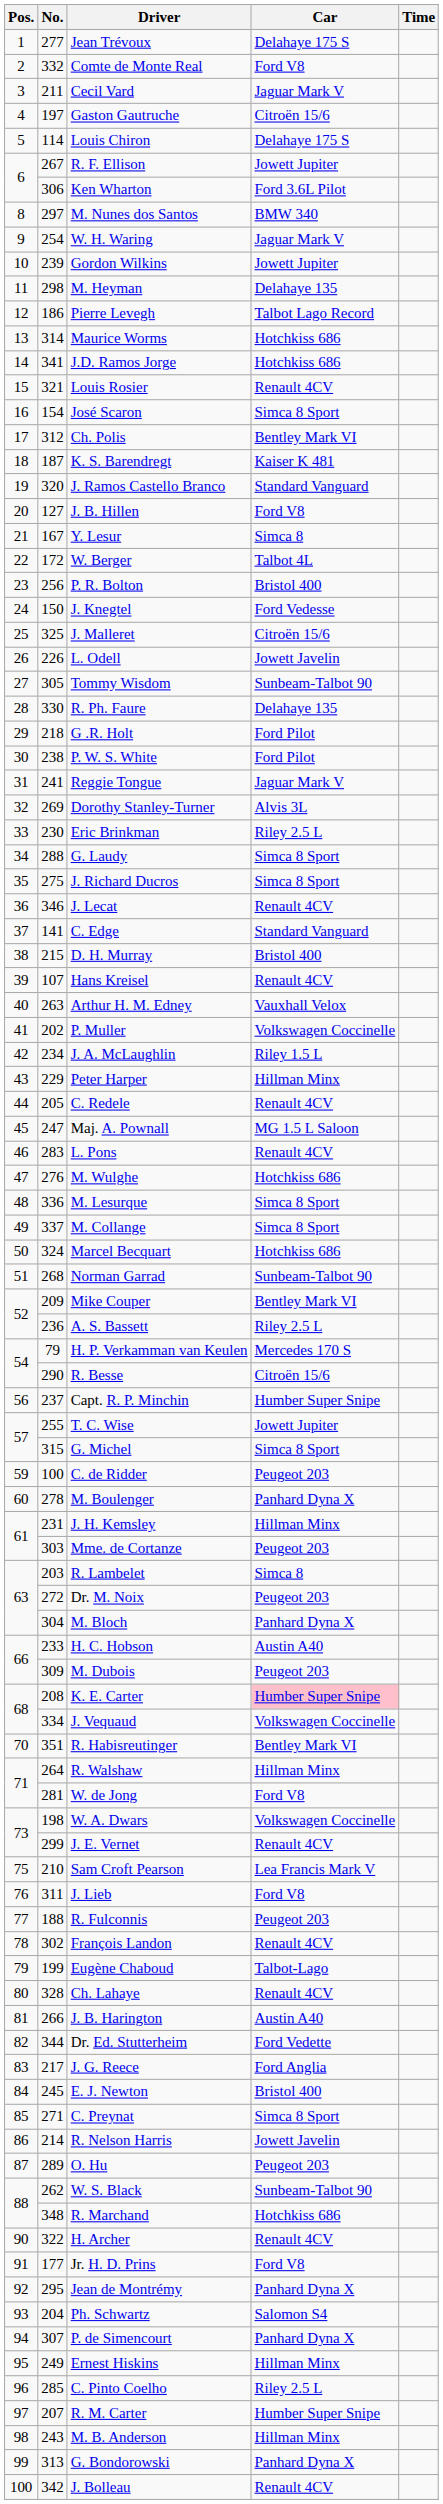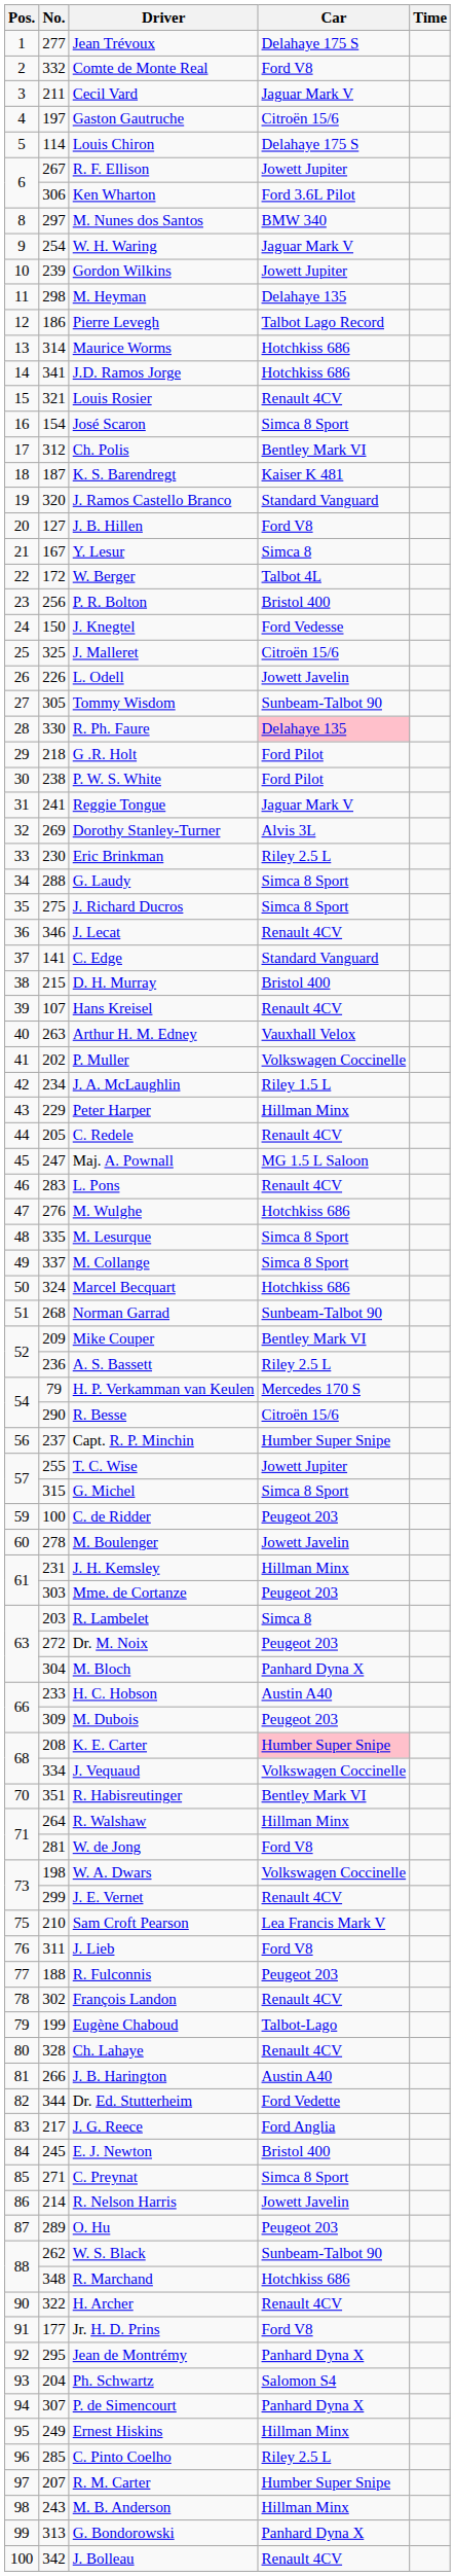 <table class="wikitable sortable" style="text-align: center; font-size: 90%; max-width: 950px;">
 <tr>
 <th>Pos.</th>
 <th>No.</th>
 <th>Driver</th>
 <th>Car</th>
 <th>Time</th>
 </tr>
 <tr>
 <td>1</td>
 <td>277</td>
 <td align="left"> <a href='#'>Jean Trévoux</a></td>
 <td align="left"><a href='#'>Delahaye 175 S</a></td>
 <td></td>
 </tr>
 <tr>
 <td>2</td>
 <td>332</td>
 <td align="left"> <a href='#'>Comte de Monte Real</a></td>
 <td align="left"><a href='#'>Ford V8</a></td>
 <td></td>
 </tr>
 <tr>
 <td>3</td>
 <td>211</td>
 <td align="left"> <a href='#'>Cecil Vard</a></td>
 <td align="left"><a href='#'>Jaguar Mark V</a></td>
 <td></td>
 </tr>
 <tr>
 <td>4</td>
 <td>197</td>
 <td align="left"> <a href='#'>Gaston Gautruche</a></td>
 <td align="left"><a href='#'>Citroën 15/6</a></td>
 <td></td>
 </tr>
 <tr>
 <td>5</td>
 <td>114</td>
 <td align="left"> <a href='#'>Louis Chiron</a></td>
 <td align="left"><a href='#'>Delahaye 175 S</a></td>
 <td></td>
 </tr>
 <tr>
 <td rowspan=2>6</td>
 <td>267</td>
 <td align="left"> <a href='#'>R. F. Ellison</a></td>
 <td align="left"><a href='#'>Jowett Jupiter</a></td>
 <td></td>
 </tr>
 <tr>
 <td>306</td>
 <td align="left"> <a href='#'>Ken Wharton</a></td>
 <td align="left"><a href='#'>Ford 3.6L Pilot</a></td>
 <td></td>
 </tr>
 <tr>
 <td>8</td>
 <td>297</td>
 <td align="left"> <a href='#'>M. Nunes dos Santos</a></td>
 <td align="left"><a href='#'>BMW 340</a></td>
 <td></td>
 </tr>
 <tr>
 <td>9</td>
 <td>254</td>
 <td align="left"> <a href='#'>W. H. Waring</a></td>
 <td align="left"><a href='#'>Jaguar Mark V</a></td>
 <td></td>
 </tr>
 <tr>
 <td>10</td>
 <td>239</td>
 <td align="left"> <a href='#'>Gordon Wilkins</a></td>
 <td align="left"><a href='#'>Jowett Jupiter</a></td>
 <td></td>
 </tr>
 <tr>
 <td>11</td>
 <td>298</td>
 <td align="left"> <a href='#'>M. Heyman</a></td>
 <td align="left"><a href='#'>Delahaye 135</a></td>
 <td></td>
 </tr>
 <tr>
 <td>12</td>
 <td>186</td>
 <td align="left"> <a href='#'>Pierre Levegh</a></td>
 <td align="left"><a href='#'>Talbot Lago Record</a></td>
 <td></td>
 </tr>
 <tr>
 <td>13</td>
 <td>314</td>
 <td align="left"> <a href='#'>Maurice Worms</a></td>
 <td align="left"><a href='#'>Hotchkiss 686</a></td>
 <td></td>
 </tr>
 <tr>
 <td>14</td>
 <td>341</td>
 <td align="left"> <a href='#'>J.D. Ramos Jorge</a></td>
 <td align="left"><a href='#'>Hotchkiss 686</a></td>
 <td></td>
 </tr>
 <tr>
 <td>15</td>
 <td>321</td>
 <td align="left"> <a href='#'>Louis Rosier</a></td>
 <td align="left"><a href='#'>Renault 4CV</a></td>
 <td></td>
 </tr>
 <tr>
 <td>16</td>
 <td>154</td>
 <td align="left"> <a href='#'>José Scaron</a></td>
 <td align="left"><a href='#'>Simca 8 Sport</a></td>
 <td></td>
 </tr>
 <tr>
 <td>17</td>
 <td>312</td>
 <td align="left"> <a href='#'>Ch. Polis</a></td>
 <td align="left"><a href='#'>Bentley Mark VI</a></td>
 <td></td>
 </tr>
 <tr>
 <td>18</td>
 <td>187</td>
 <td align="left"> <a href='#'>K. S. Barendregt</a></td>
 <td align="left"><a href='#'>Kaiser K 481</a></td>
 <td></td>
 </tr>
 <tr>
 <td>19</td>
 <td>320</td>
 <td align="left"> <a href='#'>J. Ramos Castello Branco</a></td>
 <td align="left"><a href='#'>Standard Vanguard</a></td>
 <td></td>
 </tr>
 <tr>
 <td>20</td>
 <td>127</td>
 <td align="left"> <a href='#'>J. B. Hillen</a></td>
 <td align="left"><a href='#'>Ford V8</a></td>
 <td></td>
 </tr>
 <tr>
 <td>21</td>
 <td>167</td>
 <td align="left"> <a href='#'>Y. Lesur</a></td>
 <td align="left"><a href='#'>Simca 8</a></td>
 <td></td>
 </tr>
 <tr>
 <td>22</td>
 <td>172</td>
 <td align="left"> <a href='#'>W. Berger</a></td>
 <td align="left"><a href='#'>Talbot 4L</a></td>
 <td></td>
 </tr>
 <tr>
 <td>23</td>
 <td>256</td>
 <td align="left"> <a href='#'>P. R. Bolton</a></td>
 <td align="left"><a href='#'>Bristol 400</a></td>
 <td></td>
 </tr>
 <tr>
 <td>24</td>
 <td>150</td>
 <td align="left"> <a href='#'>J. Knegtel</a></td>
 <td align="left"><a href='#'>Ford Vedesse</a></td>
 <td></td>
 </tr>
 <tr>
 <td>25</td>
 <td>325</td>
 <td align="left"> <a href='#'>J. Malleret</a></td>
 <td align="left"><a href='#'>Citroën 15/6</a></td>
 <td></td>
 </tr>
 <tr>
 <td>26</td>
 <td>226</td>
 <td align="left"> <a href='#'>L. Odell</a></td>
 <td align="left"><a href='#'>Jowett Javelin</a></td>
 <td></td>
 </tr>
 <tr>
 <td>27</td>
 <td>305</td>
 <td align="left"> <a href='#'>Tommy Wisdom</a></td>
 <td align="left"><a href='#'>Sunbeam-Talbot 90</a></td>
 <td></td>
 </tr>
 <tr>
 <td>28</td>
 <td>330</td>
 <td align="left"> <a href='#'>R. Ph. Faure</a></td>
-<td align="left"><a href='#'>Delahaye 135</a></td>
+<td align="left" style="background: pink;"><a href='#'>Delahaye 135</a></td>
 <td></td>
 </tr>
 <tr>
 <td>29</td>
 <td>218</td>
 <td align="left"> <a href='#'>G .R. Holt</a></td>
 <td align="left"><a href='#'>Ford Pilot</a></td>
 <td></td>
 </tr>
 <tr>
 <td>30</td>
 <td>238</td>
 <td align="left"> <a href='#'>P. W. S. White</a></td>
 <td align="left"><a href='#'>Ford Pilot</a></td>
 <td></td>
 </tr>
 <tr>
 <td>31</td>
 <td>241</td>
 <td align="left"> <a href='#'>Reggie Tongue</a></td>
 <td align="left"><a href='#'>Jaguar Mark V</a></td>
 <td></td>
 </tr>
 <tr>
 <td>32</td>
 <td>269</td>
 <td align="left"> <a href='#'>Dorothy Stanley-Turner</a></td>
 <td align="left"><a href='#'>Alvis 3L</a></td>
 <td></td>
 </tr>
 <tr>
 <td>33</td>
 <td>230</td>
 <td align="left"> <a href='#'>Eric Brinkman</a></td>
 <td align="left"><a href='#'>Riley 2.5 L</a></td>
 <td></td>
 </tr>
 <tr>
 <td>34</td>
 <td>288</td>
 <td align="left"> <a href='#'>G. Laudy</a></td>
 <td align="left"><a href='#'>Simca 8 Sport</a></td>
 <td></td>
 </tr>
 <tr>
 <td>35</td>
 <td>275</td>
 <td align="left"> <a href='#'>J. Richard Ducros</a></td>
 <td align="left"><a href='#'>Simca 8 Sport</a></td>
 <td></td>
 </tr>
 <tr>
 <td>36</td>
 <td>346</td>
 <td align="left"> <a href='#'>J. Lecat</a></td>
 <td align="left"><a href='#'>Renault 4CV</a></td>
 <td></td>
 </tr>
 <tr>
 <td>37</td>
 <td>141</td>
 <td align="left"> <a href='#'>C. Edge</a></td>
 <td align="left"><a href='#'>Standard Vanguard</a></td>
 <td></td>
 </tr>
 <tr>
 <td>38</td>
 <td>215</td>
 <td align="left"> <a href='#'>D. H. Murray</a></td>
 <td align="left"><a href='#'>Bristol 400</a></td>
 <td></td>
 </tr>
 <tr>
 <td>39</td>
 <td>107</td>
 <td align="left"> <a href='#'>Hans Kreisel</a></td>
 <td align="left"><a href='#'>Renault 4CV</a></td>
 <td></td>
 </tr>
 <tr>
 <td>40</td>
 <td>263</td>
 <td align="left"> <a href='#'>Arthur H. M. Edney</a></td>
 <td align="left"><a href='#'>Vauxhall Velox</a></td>
 <td></td>
 </tr>
 <tr>
 <td>41</td>
 <td>202</td>
 <td align="left"> <a href='#'>P. Muller</a></td>
 <td align="left"><a href='#'>Volkswagen Coccinelle</a></td>
 <td></td>
 </tr>
 <tr>
 <td>42</td>
 <td>234</td>
 <td align="left"> <a href='#'>J. A. McLaughlin</a></td>
 <td align="left"><a href='#'>Riley 1.5 L</a></td>
 <td></td>
 </tr>
 <tr>
 <td>43</td>
 <td>229</td>
 <td align="left"> <a href='#'>Peter Harper</a></td>
 <td align="left"><a href='#'>Hillman Minx</a></td>
 <td></td>
 </tr>
 <tr>
 <td>44</td>
 <td>205</td>
 <td align="left"> <a href='#'>C. Redele</a></td>
 <td align="left"><a href='#'>Renault 4CV</a></td>
 <td></td>
 </tr>
 <tr>
 <td>45</td>
 <td>247</td>
 <td align="left"> Maj. <a href='#'>A. Pownall</a></td>
 <td align="left"><a href='#'>MG 1.5 L Saloon</a></td>
 <td></td>
 </tr>
 <tr>
 <td>46</td>
 <td>283</td>
 <td align="left"> <a href='#'>L. Pons</a></td>
 <td align="left"><a href='#'>Renault 4CV</a></td>
 <td></td>
 </tr>
 <tr>
 <td>47</td>
 <td>276</td>
 <td align="left"> <a href='#'>M. Wulghe</a></td>
 <td align="left"><a href='#'>Hotchkiss 686</a></td>
 <td></td>
 </tr>
 <tr>
 <td>48</td>
-<td>336</td>
+<td>335</td>
 <td align="left"> <a href='#'>M. Lesurque</a></td>
 <td align="left"><a href='#'>Simca 8 Sport</a></td>
 <td></td>
 </tr>
 <tr>
 <td>49</td>
 <td>337</td>
 <td align="left"> <a href='#'>M. Collange</a></td>
 <td align="left"><a href='#'>Simca 8 Sport</a></td>
 <td></td>
 </tr>
 <tr>
 <td>50</td>
 <td>324</td>
 <td align="left"> <a href='#'>Marcel Becquart</a></td>
 <td align="left"><a href='#'>Hotchkiss 686</a></td>
 <td></td>
 </tr>
 <tr>
 <td>51</td>
 <td>268</td>
 <td align="left"> <a href='#'>Norman Garrad</a></td>
 <td align="left"><a href='#'>Sunbeam-Talbot 90</a></td>
 <td></td>
 </tr>
 <tr>
 <td rowspan=2>52</td>
 <td>209</td>
 <td align="left"> <a href='#'>Mike Couper</a></td>
 <td align="left"><a href='#'>Bentley Mark VI</a></td>
 <td></td>
 </tr>
 <tr>
 <td>236</td>
 <td align="left"> <a href='#'>A. S. Bassett</a></td>
 <td align="left"><a href='#'>Riley 2.5 L</a></td>
 <td></td>
 </tr>
 <tr>
 <td rowspan=2>54</td>
 <td>79</td>
 <td align="left"> <a href='#'>H. P. Verkamman van Keulen</a></td>
 <td align="left"><a href='#'>Mercedes 170 S</a></td>
 <td></td>
 </tr>
 <tr>
 <td>290</td>
 <td align="left"> <a href='#'>R. Besse</a></td>
 <td align="left"><a href='#'>Citroën 15/6</a></td>
 <td></td>
 </tr>
 <tr>
 <td>56</td>
 <td>237</td>
 <td align="left"> Capt. <a href='#'>R. P. Minchin</a></td>
 <td align="left"><a href='#'>Humber Super Snipe</a></td>
 <td></td>
 </tr>
 <tr>
 <td rowspan=2>57</td>
 <td>255</td>
 <td align="left"> <a href='#'>T. C. Wise</a></td>
 <td align="left"><a href='#'>Jowett Jupiter</a></td>
 <td></td>
 </tr>
 <tr>
 <td>315</td>
 <td align="left"> <a href='#'>G. Michel</a></td>
 <td align="left"><a href='#'>Simca 8 Sport</a></td>
 <td></td>
 </tr>
 <tr>
 <td>59</td>
 <td>100</td>
 <td align="left"> <a href='#'>C. de Ridder</a></td>
 <td align="left"><a href='#'>Peugeot 203</a></td>
 <td></td>
 </tr>
 <tr>
 <td>60</td>
 <td>278</td>
 <td align="left"> <a href='#'>M. Boulenger</a></td>
-<td align="left"><a href='#'>Panhard Dyna X</a></td>
+<td align="left"><a href='#'>Jowett Javelin</a></td>
 <td></td>
 </tr>
 <tr>
 <td rowspan=2>61</td>
 <td>231</td>
 <td align="left"> <a href='#'>J. H. Kemsley</a></td>
 <td align="left"><a href='#'>Hillman Minx</a></td>
 <td></td>
 </tr>
 <tr>
 <td>303</td>
 <td align="left"> <a href='#'>Mme. de Cortanze</a></td>
 <td align="left"><a href='#'>Peugeot 203</a></td>
 <td></td>
 </tr>
 <tr>
 <td rowspan=3>63</td>
 <td>203</td>
 <td align="left"> <a href='#'>R. Lambelet</a></td>
 <td align="left"><a href='#'>Simca 8</a></td>
 <td></td>
 </tr>
 <tr>
 <td>272</td>
 <td align="left"> Dr. <a href='#'>M. Noix</a></td>
 <td align="left"><a href='#'>Peugeot 203</a></td>
 <td></td>
 </tr>
 <tr>
 <td>304</td>
 <td align="left"> <a href='#'>M. Bloch</a></td>
 <td align="left"><a href='#'>Panhard Dyna X</a></td>
 <td></td>
 </tr>
 <tr>
 <td rowspan=2>66</td>
 <td>233</td>
 <td align="left"> <a href='#'>H. C. Hobson</a></td>
 <td align="left"><a href='#'>Austin A40</a></td>
 <td></td>
 </tr>
 <tr>
 <td>309</td>
 <td align="left"> <a href='#'>M. Dubois</a></td>
 <td align="left"><a href='#'>Peugeot 203</a></td>
 <td></td>
 </tr>
 <tr>
 <td rowspan=2>68</td>
 <td>208</td>
 <td align="left"> <a href='#'>K. E. Carter</a></td>
 <td align="left" style="background: pink;"><a href='#'>Humber Super Snipe</a></td>
 <td></td>
 </tr>
 <tr>
 <td>334</td>
 <td align="left"> <a href='#'>J. Vequaud</a></td>
 <td align="left"><a href='#'>Volkswagen Coccinelle</a></td>
 <td></td>
 </tr>
 <tr>
 <td>70</td>
 <td>351</td>
 <td align="left"> <a href='#'>R. Habisreutinger</a></td>
 <td align="left"><a href='#'>Bentley Mark VI</a></td>
 <td></td>
 </tr>
 <tr>
 <td rowspan=2>71</td>
 <td>264</td>
 <td align="left"> <a href='#'>R. Walshaw</a></td>
 <td align="left"><a href='#'>Hillman Minx</a></td>
 <td></td>
 </tr>
 <tr>
 <td>281</td>
 <td align="left"> <a href='#'>W. de Jong</a></td>
 <td align="left"><a href='#'>Ford V8</a></td>
 <td></td>
 </tr>
 <tr>
 <td rowspan=2>73</td>
 <td>198</td>
 <td align="left"> <a href='#'>W. A. Dwars</a></td>
 <td align="left"><a href='#'>Volkswagen Coccinelle</a></td>
 <td></td>
 </tr>
 <tr>
 <td>299</td>
 <td align="left"> <a href='#'>J. E. Vernet</a></td>
 <td align="left"><a href='#'>Renault 4CV</a></td>
 <td></td>
 </tr>
 <tr>
 <td>75</td>
 <td>210</td>
 <td align="left"> <a href='#'>Sam Croft Pearson</a></td>
 <td align="left"><a href='#'>Lea Francis Mark V</a></td>
 <td></td>
 </tr>
 <tr>
 <td>76</td>
 <td>311</td>
 <td align="left"> <a href='#'>J. Lieb</a></td>
 <td align="left"><a href='#'>Ford V8</a></td>
 <td></td>
 </tr>
 <tr>
 <td>77</td>
 <td>188</td>
 <td align="left"> <a href='#'>R. Fulconnis</a></td>
 <td align="left"><a href='#'>Peugeot 203</a></td>
 <td></td>
 </tr>
 <tr>
 <td>78</td>
 <td>302</td>
 <td align="left"> <a href='#'>François Landon</a></td>
 <td align="left"><a href='#'>Renault 4CV</a></td>
 <td></td>
 </tr>
 <tr>
 <td>79</td>
 <td>199</td>
 <td align="left"> <a href='#'>Eugène Chaboud</a></td>
 <td align="left"><a href='#'>Talbot-Lago</a></td>
 <td></td>
 </tr>
 <tr>
 <td>80</td>
 <td>328</td>
 <td align="left"> <a href='#'>Ch. Lahaye</a></td>
 <td align="left"><a href='#'>Renault 4CV</a></td>
 <td></td>
 </tr>
 <tr>
 <td>81</td>
 <td>266</td>
 <td align="left"> <a href='#'>J. B. Harington</a></td>
 <td align="left"><a href='#'>Austin A40</a></td>
 <td></td>
 </tr>
 <tr>
 <td>82</td>
 <td>344</td>
 <td align="left"> Dr. <a href='#'>Ed. Stutterheim</a></td>
 <td align="left"><a href='#'>Ford Vedette</a></td>
 <td></td>
 </tr>
 <tr>
 <td>83</td>
 <td>217</td>
 <td align="left"> <a href='#'>J. G. Reece</a></td>
 <td align="left"><a href='#'>Ford Anglia</a></td>
 <td></td>
 </tr>
 <tr>
 <td>84</td>
 <td>245</td>
 <td align="left"> <a href='#'>E. J. Newton</a></td>
 <td align="left"><a href='#'>Bristol 400</a></td>
 <td></td>
 </tr>
 <tr>
 <td>85</td>
 <td>271</td>
 <td align="left"> <a href='#'>C. Preynat</a></td>
 <td align="left"><a href='#'>Simca 8 Sport</a></td>
 <td></td>
 </tr>
 <tr>
 <td>86</td>
 <td>214</td>
 <td align="left"> <a href='#'>R. Nelson Harris</a></td>
 <td align="left"><a href='#'>Jowett Javelin</a></td>
 <td></td>
 </tr>
 <tr>
 <td>87</td>
 <td>289</td>
 <td align="left"> <a href='#'>O. Hu</a></td>
 <td align="left"><a href='#'>Peugeot 203</a></td>
 <td></td>
 </tr>
 <tr>
 <td rowspan=2>88</td>
 <td>262</td>
 <td align="left"> <a href='#'>W. S. Black</a></td>
 <td align="left"><a href='#'>Sunbeam-Talbot 90</a></td>
 <td></td>
 </tr>
 <tr>
 <td>348</td>
 <td align="left"> <a href='#'>R. Marchand</a></td>
 <td align="left"><a href='#'>Hotchkiss 686</a></td>
 <td></td>
 </tr>
 <tr>
 <td>90</td>
 <td>322</td>
 <td align="left"> <a href='#'>H. Archer</a></td>
 <td align="left"><a href='#'>Renault 4CV</a></td>
 <td></td>
 </tr>
 <tr>
 <td>91</td>
 <td>177</td>
 <td align="left"> Jr. <a href='#'>H. D. Prins</a></td>
 <td align="left"><a href='#'>Ford V8</a></td>
 <td></td>
 </tr>
 <tr>
 <td>92</td>
 <td>295</td>
 <td align="left"> <a href='#'>Jean de Montrémy</a></td>
 <td align="left"><a href='#'>Panhard Dyna X</a></td>
 <td></td>
 </tr>
 <tr>
 <td>93</td>
 <td>204</td>
 <td align="left"> <a href='#'>Ph. Schwartz</a></td>
 <td align="left"><a href='#'>Salomon S4</a></td>
 <td></td>
 </tr>
 <tr>
 <td>94</td>
 <td>307</td>
 <td align="left"> <a href='#'>P. de Simencourt</a></td>
 <td align="left"><a href='#'>Panhard Dyna X</a></td>
 <td></td>
 </tr>
 <tr>
 <td>95</td>
 <td>249</td>
 <td align="left"> <a href='#'>Ernest Hiskins</a></td>
 <td align="left"><a href='#'>Hillman Minx</a></td>
 <td></td>
 </tr>
 <tr>
 <td>96</td>
 <td>285</td>
 <td align="left"> <a href='#'>C. Pinto Coelho</a></td>
 <td align="left"><a href='#'>Riley 2.5 L</a></td>
 <td></td>
 </tr>
 <tr>
 <td>97</td>
 <td>207</td>
 <td align="left"> <a href='#'>R. M. Carter</a></td>
 <td align="left"><a href='#'>Humber Super Snipe</a></td>
 <td></td>
 </tr>
 <tr>
 <td>98</td>
 <td>243</td>
 <td align="left"> <a href='#'>M. B. Anderson</a></td>
 <td align="left"><a href='#'>Hillman Minx</a></td>
 <td></td>
 </tr>
 <tr>
 <td>99</td>
 <td>313</td>
 <td align="left"> <a href='#'>G. Bondorowski</a></td>
 <td align="left"><a href='#'>Panhard Dyna X</a></td>
 <td></td>
 </tr>
 <tr>
 <td>100</td>
 <td>342</td>
 <td align="left"> <a href='#'>J. Bolleau</a></td>
 <td align="left"><a href='#'>Renault 4CV</a></td>
 <td></td>
 </tr>
 <tr>
 </tr>
 </table>
